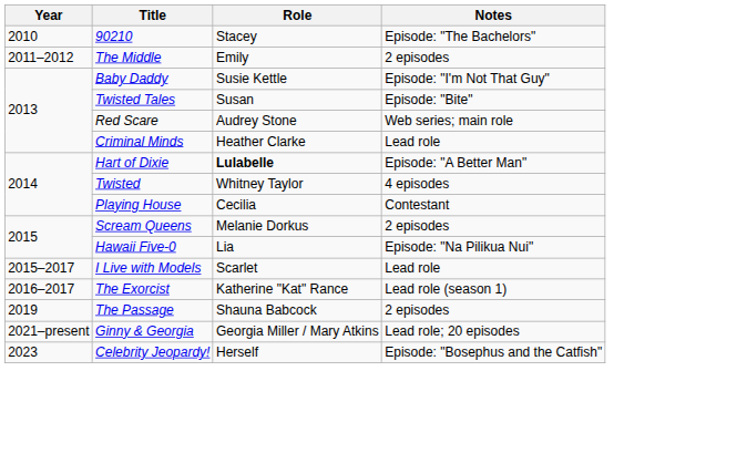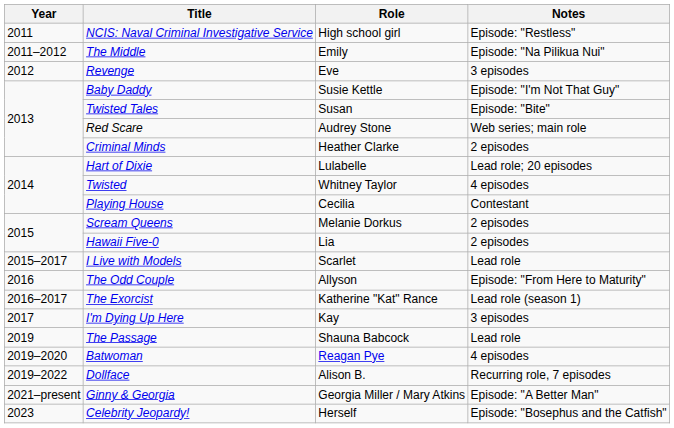 <table class="wikitable sortable">
 <tr>
 <th>Year</th>
 <th>Title</th>
 <th>Role</th>
 <th class="unsortable">Notes</th>
 </tr>
 <tr>
-<td>2010</td>
-<td><em><a href='#'>90210</a></em></td>
-<td>Stacey</td>
-<td>Episode: "The Bachelors"</td>
+<td>2011</td>
+<td><em><a href='#'>NCIS: Naval Criminal Investigative Service</a></em></td>
+<td>High school girl</td>
+<td>Episode: "Restless"</td>
 </tr>
 <tr>
 <td>2011–2012</td>
 <td><em><a href='#'>The Middle</a></em></td>
 <td>Emily</td>
-<td>2 episodes</td>
+<td>Episode: "Na Pilikua Nui"</td>
+</tr>
+<tr>
+<td>2012</td>
+<td><em><a href='#'>Revenge</a></em></td>
+<td>Eve</td>
+<td>3 episodes</td>
 </tr>
 <tr>
 <td rowspan="4">2013</td>
 <td><em><a href='#'>Baby Daddy</a></em></td>
 <td>Susie Kettle</td>
 <td>Episode: "I'm Not That Guy"</td>
 </tr>
 <tr>
 <td><em><a href='#'>Twisted Tales</a></em></td>
 <td>Susan</td>
 <td>Episode: "Bite"</td>
 </tr>
 <tr>
 <td><em>Red Scare</em></td>
 <td>Audrey Stone</td>
 <td>Web series; main role</td>
 </tr>
 <tr>
 <td><em><a href='#'>Criminal Minds</a></em></td>
 <td>Heather Clarke</td>
-<td>Lead role</td>
+<td>2 episodes</td>
 </tr>
 <tr>
 <td rowspan="3">2014</td>
 <td><em><a href='#'>Hart of Dixie</a></em></td>
-<td><strong>Lulabelle</strong></td>
-<td>Episode: "A Better Man"</td>
+<td>Lulabelle</td>
+<td>Lead role; 20 episodes</td>
 </tr>
 <tr>
 <td><em><a href='#'>Twisted</a></em></td>
 <td>Whitney Taylor</td>
 <td>4 episodes</td>
 </tr>
 <tr>
 <td><em><a href='#'>Playing House</a></em></td>
 <td>Cecilia</td>
 <td>Contestant</td>
 </tr>
 <tr>
 <td rowspan="2">2015</td>
 <td><em><a href='#'>Scream Queens</a></em></td>
 <td>Melanie Dorkus</td>
 <td>2 episodes</td>
 </tr>
 <tr>
 <td><em><a href='#'>Hawaii Five-0</a></em></td>
 <td>Lia</td>
-<td>Episode: "Na Pilikua Nui"</td>
+<td>2 episodes</td>
 </tr>
 <tr>
 <td>2015–2017</td>
 <td><em><a href='#'>I Live with Models</a></em></td>
 <td>Scarlet</td>
 <td>Lead role</td>
 </tr>
 <tr>
+<td>2016</td>
+<td><em><a href='#'>The Odd Couple</a></em></td>
+<td>Allyson</td>
+<td>Episode: "From Here to Maturity"</td>
+</tr>
+<tr>
 <td>2016–2017</td>
 <td><em><a href='#'>The Exorcist</a></em></td>
 <td>Katherine "Kat" Rance</td>
 <td>Lead role (season 1)</td>
 </tr>
 <tr>
+<td>2017</td>
+<td><em><a href='#'>I'm Dying Up Here</a></em></td>
+<td>Kay</td>
+<td>3 episodes</td>
+</tr>
+<tr>
 <td>2019</td>
 <td><em><a href='#'>The Passage</a></em></td>
 <td>Shauna Babcock</td>
-<td>2 episodes</td>
+<td>Lead role</td>
+</tr>
+<tr>
+<td>2019–2020</td>
+<td><em><a href='#'>Batwoman</a></em></td>
+<td><a href='#'>Reagan Pye</a></td>
+<td>4 episodes</td>
+</tr>
+<tr>
+<td>2019–2022</td>
+<td><em><a href='#'>Dollface</a></em></td>
+<td>Alison B.</td>
+<td>Recurring role, 7 episodes</td>
 </tr>
 <tr>
 <td>2021–present</td>
 <td><em><a href='#'>Ginny & Georgia</a></em></td>
 <td>Georgia Miller / Mary Atkins</td>
-<td>Lead role; 20 episodes</td>
+<td>Episode: "A Better Man"</td>
 </tr>
 <tr>
 <td>2023</td>
 <td><em><a href='#'>Celebrity Jeopardy!</a></em></td>
 <td>Herself</td>
 <td>Episode: "Bosephus and the Catfish"</td>
 </tr>
 </table>
